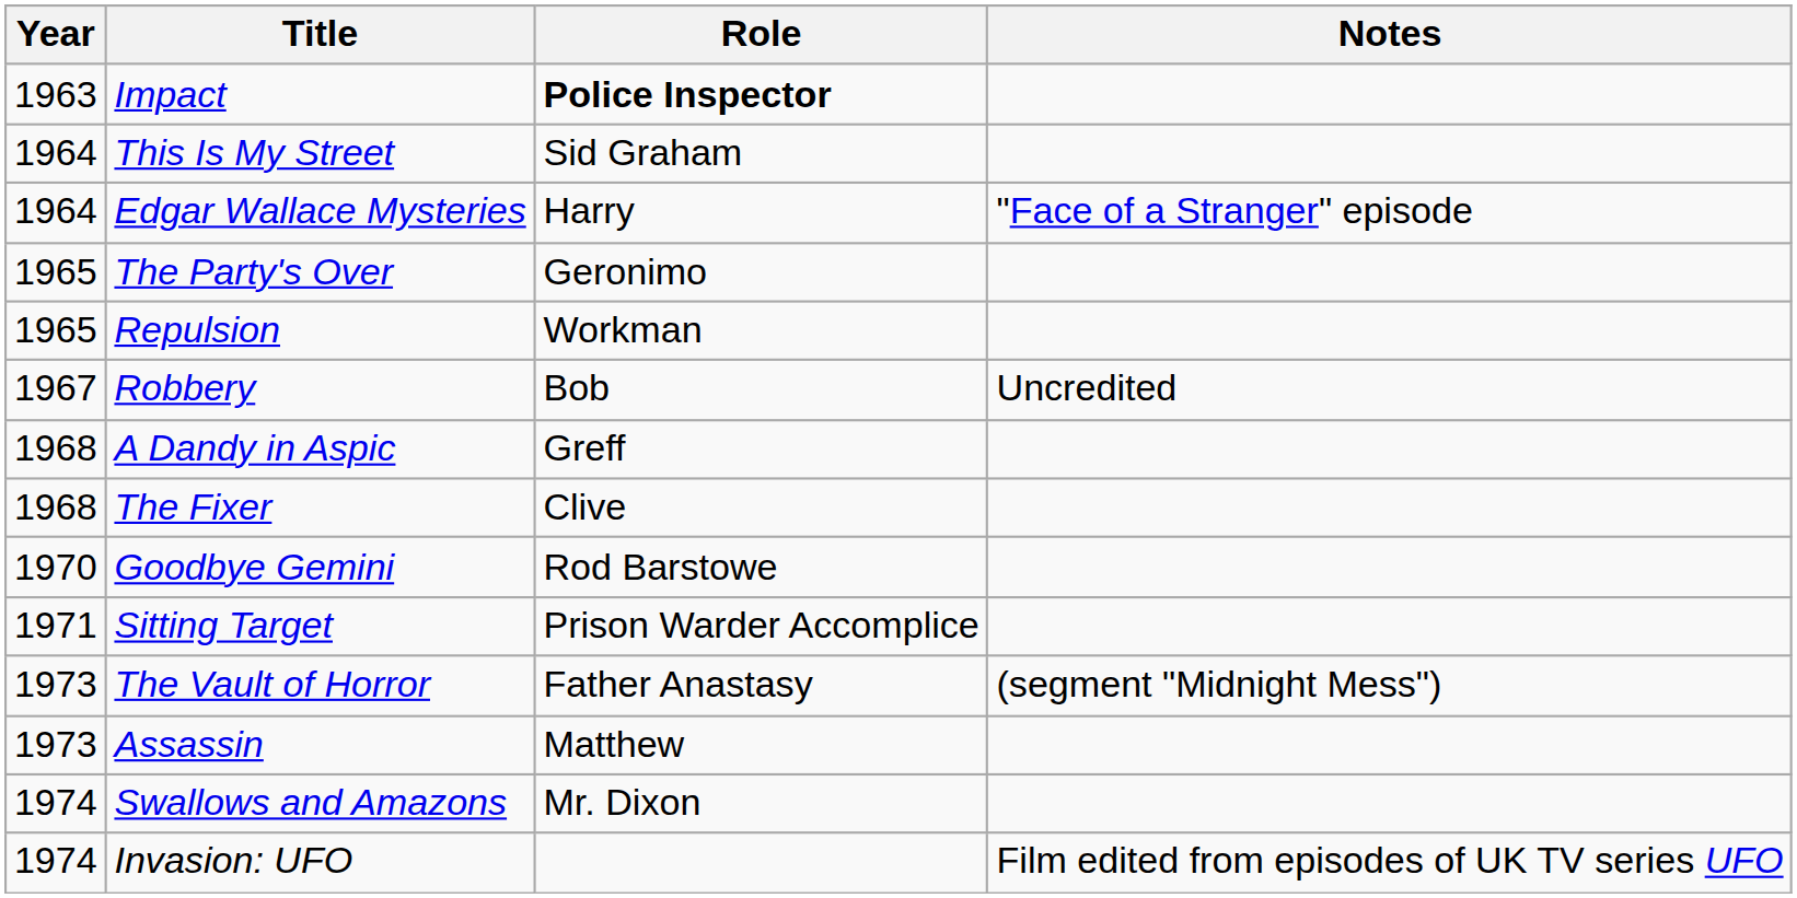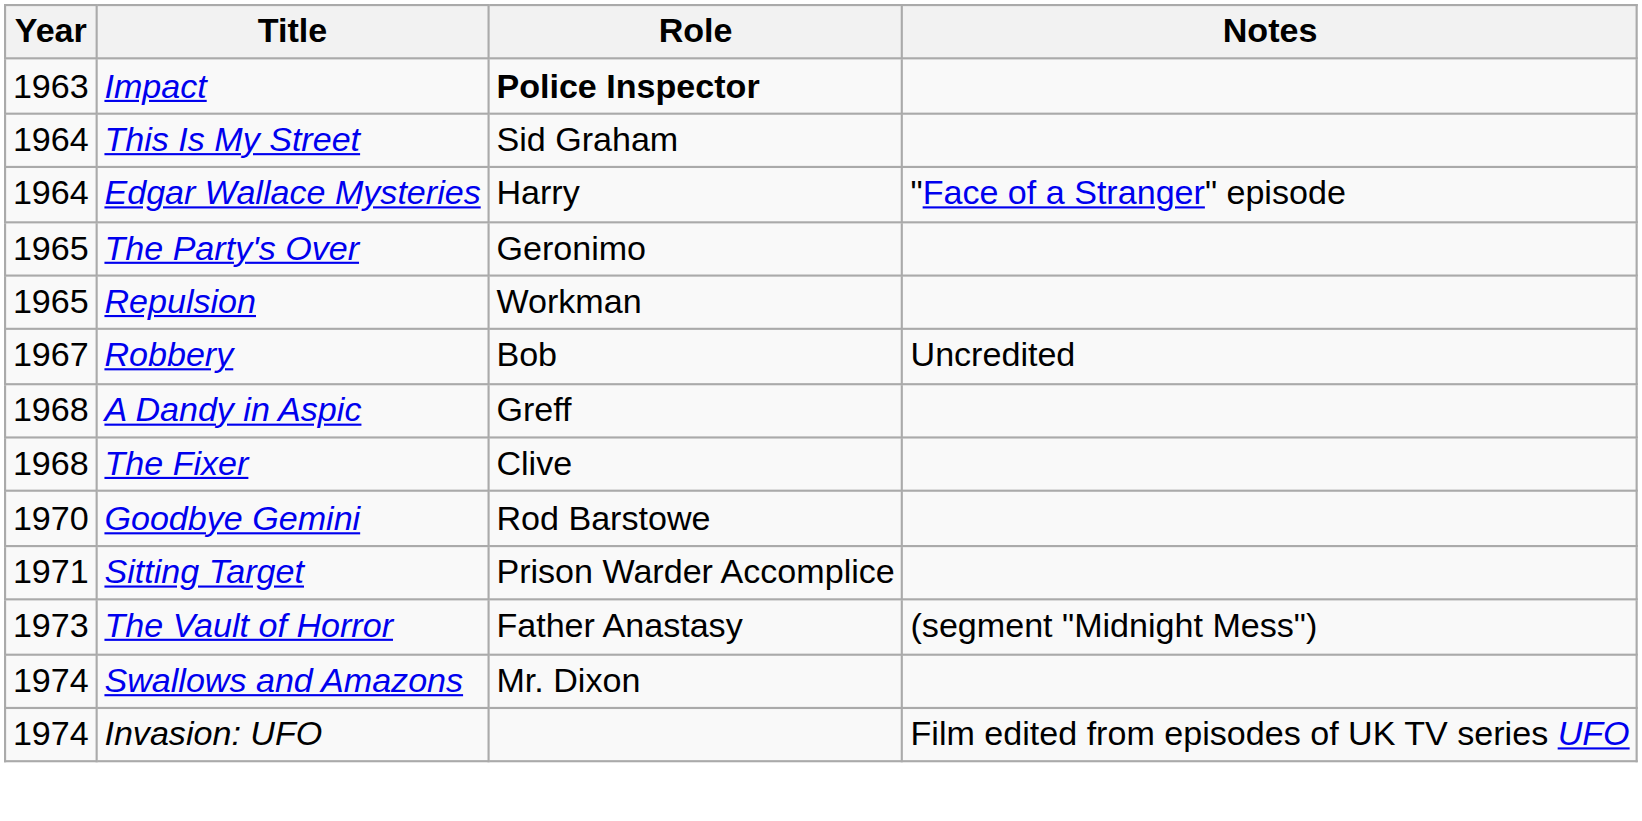 <table class="wikitable">
 <tr>
 <th>Year</th>
 <th>Title</th>
 <th>Role</th>
 <th>Notes</th>
 </tr>
 <tr>
 <td>1963</td>
 <td><em><a href='#'>Impact</a></em></td>
 <td><strong>Police Inspector</strong></td>
 <td></td>
 </tr>
 <tr>
 <td>1964</td>
 <td><em><a href='#'>This Is My Street</a></em></td>
 <td>Sid Graham</td>
 <td></td>
 </tr>
 <tr>
 <td>1964</td>
 <td><em><a href='#'>Edgar Wallace Mysteries</a></em></td>
 <td>Harry</td>
 <td>"<a href='#'>Face of a Stranger</a>" episode</td>
 </tr>
 <tr>
 <td>1965</td>
 <td><em><a href='#'>The Party's Over</a></em></td>
 <td>Geronimo</td>
 <td></td>
 </tr>
 <tr>
 <td>1965</td>
 <td><em><a href='#'>Repulsion</a></em></td>
 <td>Workman</td>
 <td></td>
 </tr>
 <tr>
 <td>1967</td>
 <td><em><a href='#'>Robbery</a></em></td>
 <td>Bob</td>
 <td>Uncredited</td>
 </tr>
 <tr>
 <td>1968</td>
 <td><em><a href='#'>A Dandy in Aspic</a></em></td>
 <td>Greff</td>
 <td></td>
 </tr>
 <tr>
 <td>1968</td>
 <td><em><a href='#'>The Fixer</a></em></td>
 <td>Clive</td>
 <td></td>
 </tr>
 <tr>
 <td>1970</td>
 <td><em><a href='#'>Goodbye Gemini</a></em></td>
 <td>Rod Barstowe</td>
 <td></td>
 </tr>
 <tr>
 <td>1971</td>
 <td><em><a href='#'>Sitting Target</a></em></td>
 <td>Prison Warder Accomplice</td>
 <td></td>
 </tr>
 <tr>
 <td>1973</td>
 <td><em><a href='#'>The Vault of Horror</a></em></td>
 <td>Father Anastasy</td>
 <td>(segment "Midnight Mess")</td>
 </tr>
 <tr>
-<td>1973</td>
-<td><em><a href='#'>Assassin</a></em></td>
-<td>Matthew</td>
-<td></td>
-</tr>
-<tr>
 <td>1974</td>
 <td><em><a href='#'>Swallows and Amazons</a></em></td>
 <td>Mr. Dixon</td>
 <td></td>
 </tr>
 <tr>
 <td>1974</td>
 <td><em>Invasion: UFO</em></td>
 <td></td>
 <td>Film edited from episodes of UK TV series <a href='#'><em>UFO</em></a></td>
 </tr>
 </table>
